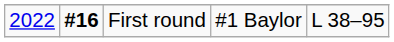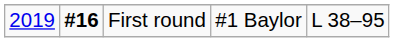 <table class="wikitable" style="text-align:center">
 <tr>
 </tr>
 <tr>
-<td rowspan=1><a href='#'>2022</a></td>
+<td rowspan=1><a href='#'>2019</a></td>
 <td><strong>#16</strong></td>
 <td>First round</td>
 <td>#1 Baylor</td>
 <td>L 38–95</td>
 </tr>
 <tr style="text-align:center;">
 </tr>
 </table>
